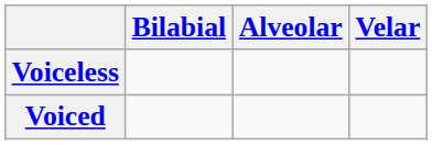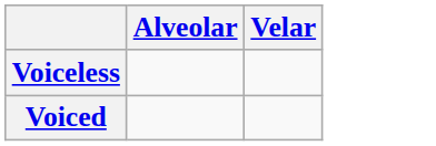 <table class="wikitable" style="text-align:center;">
 <tr>
 <th></th>
-<th><a href='#'>Bilabial</a></th>
 <th><a href='#'>Alveolar</a></th>
 <th><a href='#'>Velar</a></th>
 </tr>
 <tr>
 <th><a href='#'>Voiceless</a></th>
 <td></td>
 <td></td>
-<td></td>
 </tr>
 <tr>
 <th><a href='#'>Voiced</a></th>
 <td></td>
 <td></td>
-<td></td>
 </tr>
 </table>
